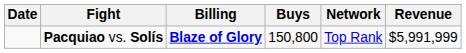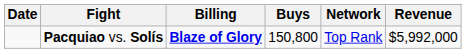 <table class="wikitable">
 <tr>
 <th>Date</th>
 <th>Fight</th>
 <th>Billing</th>
 <th>Buys</th>
 <th>Network</th>
 <th>Revenue</th>
 </tr>
 <tr>
 <td align=center></td>
 <td><strong>Pacquiao</strong> vs. <strong>Solís</strong></td>
 <td><strong><a href='#'>Blaze of Glory</a></strong></td>
 <td>150,800</td>
 <td><a href='#'>Top Rank</a></td>
-<td>$5,991,999</td>
+<td>$5,992,000</td>
 </tr>
 </table>
